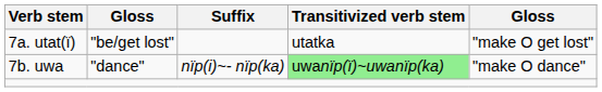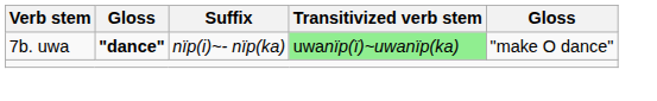 <table class="wikitable">
 <tr>
 <th>Verb stem</th>
 <th>Gloss</th>
 <th>Suffix</th>
 <th>Transitivized verb stem</th>
 <th>Gloss</th>
 </tr>
 <tr>
-<td>7a. utat(ï)</td>
-<td>"be/get lost"</td>
-<td></td>
-<td>utatka</td>
-<td>"make O get lost"</td>
-</tr>
-<tr>
 <td>7b. uwa</td>
-<td>"dance"</td>
+<td><strong>"dance"</strong></td>
 <td><em>nïp(i)~- nïp(ka)</em></td>
 <td style="background: lightgreen;">uwa<em>nïp(ï)~uwanïp(ka)</em></td>
 <td>"make O dance"</td>
 </tr>
 <tr>
 <td colspan="5"></td>
 </tr>
 </table>
